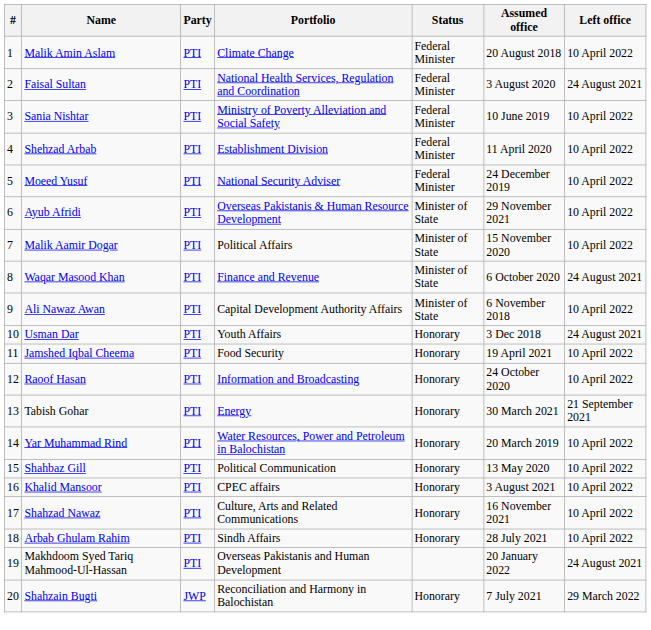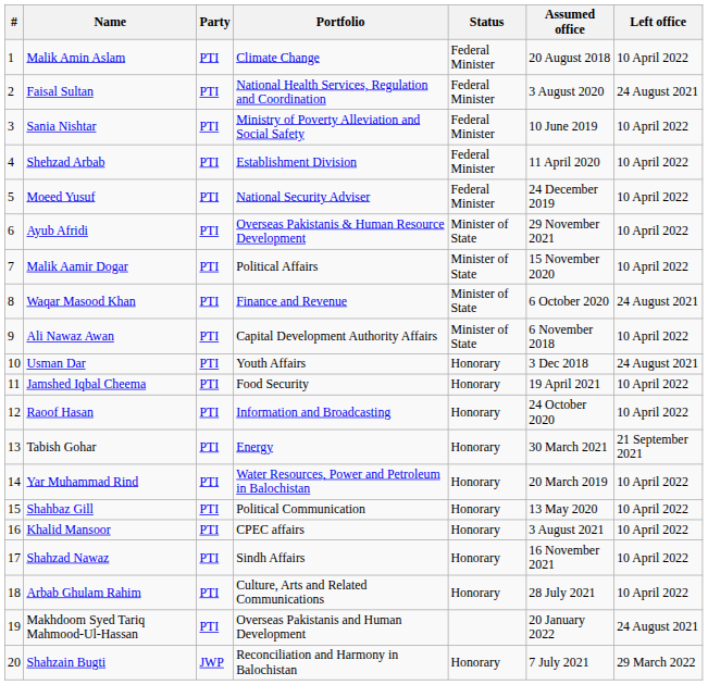 <table class="wikitable sortable">
 <tr>
 <th>#</th>
 <th>Name</th>
 <th>Party</th>
 <th>Portfolio</th>
 <th>Status</th>
 <th>Assumed office</th>
 <th>Left office</th>
 </tr>
 <tr>
 <td>1</td>
 <td><a href='#'>Malik Amin Aslam</a></td>
 <td><a href='#'>PTI</a></td>
 <td><a href='#'>Climate Change</a></td>
 <td>Federal Minister</td>
 <td>20 August 2018</td>
 <td>10 April 2022</td>
 </tr>
 <tr>
 <td>2</td>
 <td><a href='#'>Faisal Sultan</a></td>
 <td><a href='#'>PTI</a></td>
 <td><a href='#'>National Health Services, Regulation and Coordination</a></td>
 <td>Federal Minister</td>
 <td>3 August 2020</td>
 <td>24 August 2021</td>
 </tr>
 <tr>
 <td>3</td>
 <td><a href='#'>Sania Nishtar</a></td>
 <td><a href='#'>PTI</a></td>
 <td><a href='#'>Ministry of Poverty Alleviation and Social Safety</a></td>
 <td>Federal Minister</td>
 <td>10 June 2019</td>
 <td>10 April 2022</td>
 </tr>
 <tr>
 <td>4</td>
 <td><a href='#'>Shehzad Arbab</a></td>
 <td><a href='#'>PTI</a></td>
 <td><a href='#'>Establishment Division</a></td>
 <td>Federal Minister</td>
 <td>11 April 2020</td>
 <td>10 April 2022</td>
 </tr>
 <tr>
 <td>5</td>
 <td><a href='#'>Moeed Yusuf</a></td>
 <td><a href='#'>PTI</a></td>
 <td><a href='#'>National Security Adviser</a></td>
 <td>Federal Minister</td>
 <td>24 December 2019</td>
 <td>10 April 2022</td>
 </tr>
 <tr>
 <td>6</td>
 <td><a href='#'>Ayub Afridi</a></td>
 <td><a href='#'>PTI</a></td>
 <td><a href='#'>Overseas Pakistanis & Human Resource Development</a></td>
 <td>Minister of State</td>
 <td>29 November 2021</td>
 <td>10 April 2022</td>
 </tr>
 <tr>
 <td>7</td>
 <td><a href='#'>Malik Aamir Dogar</a></td>
 <td><a href='#'>PTI</a></td>
 <td>Political Affairs</td>
 <td>Minister of State</td>
 <td>15 November 2020</td>
 <td>10 April 2022</td>
 </tr>
 <tr>
 <td>8</td>
 <td><a href='#'>Waqar Masood Khan</a></td>
 <td><a href='#'>PTI</a></td>
 <td><a href='#'>Finance and Revenue</a></td>
 <td>Minister of State</td>
 <td>6 October 2020</td>
 <td>24 August 2021</td>
 </tr>
 <tr>
 <td>9</td>
 <td><a href='#'>Ali Nawaz Awan</a></td>
 <td><a href='#'>PTI</a></td>
 <td>Capital Development Authority Affairs</td>
 <td>Minister of State</td>
 <td>6 November 2018</td>
 <td>10 April 2022</td>
 </tr>
 <tr>
 <td>10</td>
 <td><a href='#'>Usman Dar</a></td>
 <td><a href='#'>PTI</a></td>
 <td>Youth Affairs</td>
 <td>Honorary</td>
 <td>3 Dec 2018</td>
 <td>24 August 2021</td>
 </tr>
 <tr>
 <td>11</td>
 <td><a href='#'>Jamshed Iqbal Cheema</a></td>
 <td><a href='#'>PTI</a></td>
 <td>Food Security</td>
 <td>Honorary</td>
 <td>19 April 2021</td>
 <td>10 April 2022</td>
 </tr>
 <tr>
 <td>12</td>
 <td><a href='#'>Raoof Hasan</a></td>
 <td><a href='#'>PTI</a></td>
 <td><a href='#'>Information and Broadcasting</a></td>
 <td>Honorary</td>
 <td>24 October 2020</td>
 <td>10 April 2022</td>
 </tr>
 <tr>
 <td>13</td>
 <td>Tabish Gohar</td>
 <td><a href='#'>PTI</a></td>
 <td><a href='#'>Energy</a></td>
 <td>Honorary</td>
 <td>30 March 2021</td>
 <td>21 September 2021</td>
 </tr>
 <tr>
 <td>14</td>
 <td><a href='#'>Yar Muhammad Rind</a></td>
 <td><a href='#'>PTI</a></td>
 <td><a href='#'>Water Resources, Power and Petroleum in Balochistan</a></td>
 <td>Honorary</td>
 <td>20 March 2019</td>
 <td>10 April 2022</td>
 </tr>
 <tr>
 <td>15</td>
 <td><a href='#'>Shahbaz Gill</a></td>
 <td><a href='#'>PTI</a></td>
 <td>Political Communication</td>
 <td>Honorary</td>
 <td>13 May 2020</td>
 <td>10 April 2022</td>
 </tr>
 <tr>
 <td>16</td>
 <td><a href='#'>Khalid Mansoor</a></td>
 <td><a href='#'>PTI</a></td>
 <td>CPEC affairs</td>
 <td>Honorary</td>
 <td>3 August 2021</td>
 <td>10 April 2022</td>
 </tr>
 <tr>
 <td>17</td>
 <td><a href='#'>Shahzad Nawaz</a></td>
 <td><a href='#'>PTI</a></td>
-<td>Culture, Arts and Related Communications</td>
+<td>Sindh Affairs</td>
 <td>Honorary</td>
 <td>16 November 2021</td>
 <td>10 April 2022</td>
 </tr>
 <tr>
 <td>18</td>
 <td><a href='#'>Arbab Ghulam Rahim</a></td>
 <td><a href='#'>PTI</a></td>
-<td>Sindh Affairs</td>
+<td>Culture, Arts and Related Communications</td>
 <td>Honorary</td>
 <td>28 July 2021</td>
 <td>10 April 2022</td>
 </tr>
 <tr>
 <td>19</td>
 <td>Makhdoom Syed Tariq Mahmood-Ul-Hassan</td>
 <td><a href='#'>PTI</a></td>
 <td>Overseas Pakistanis and Human Development</td>
 <td></td>
 <td>20 January 2022</td>
 <td>24 August 2021</td>
 </tr>
 <tr>
 <td>20</td>
 <td><a href='#'>Shahzain Bugti</a></td>
 <td><a href='#'>JWP</a></td>
 <td>Reconciliation and Harmony in Balochistan</td>
 <td>Honorary</td>
 <td>7 July 2021</td>
 <td>29 March 2022</td>
 </tr>
 </table>
